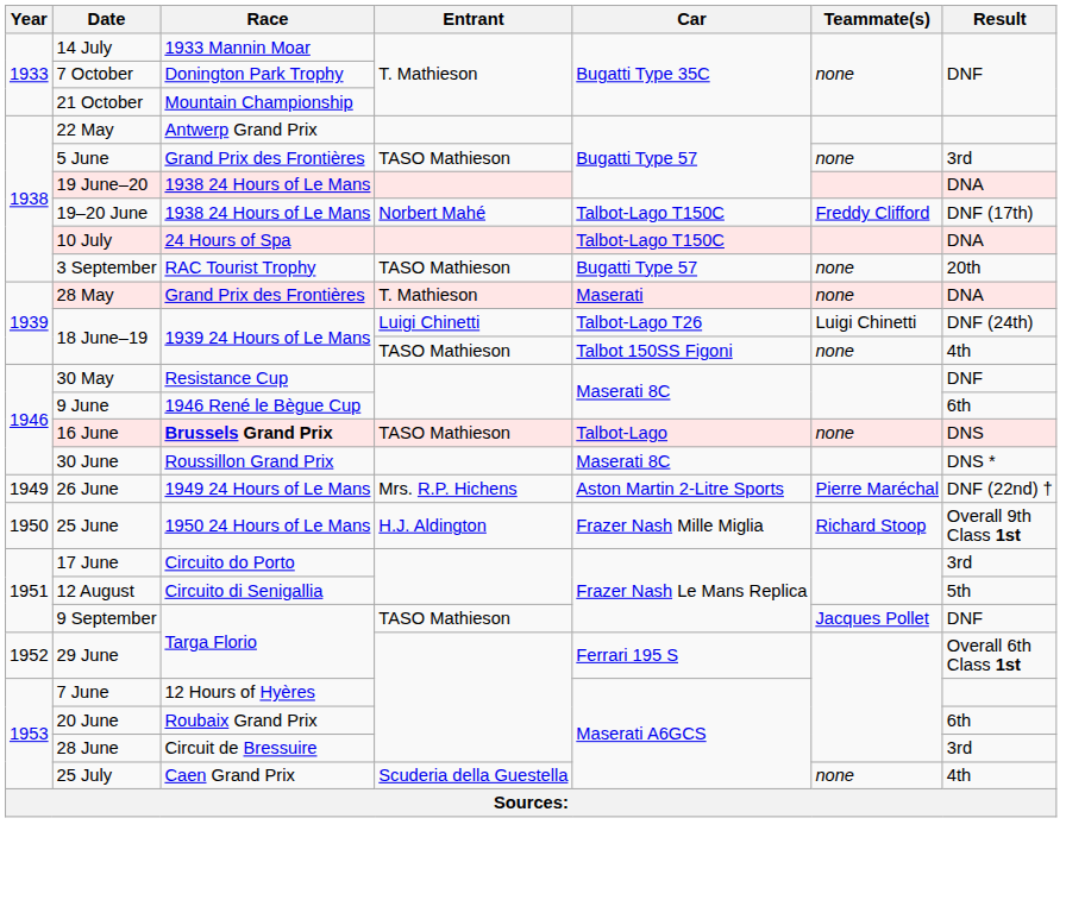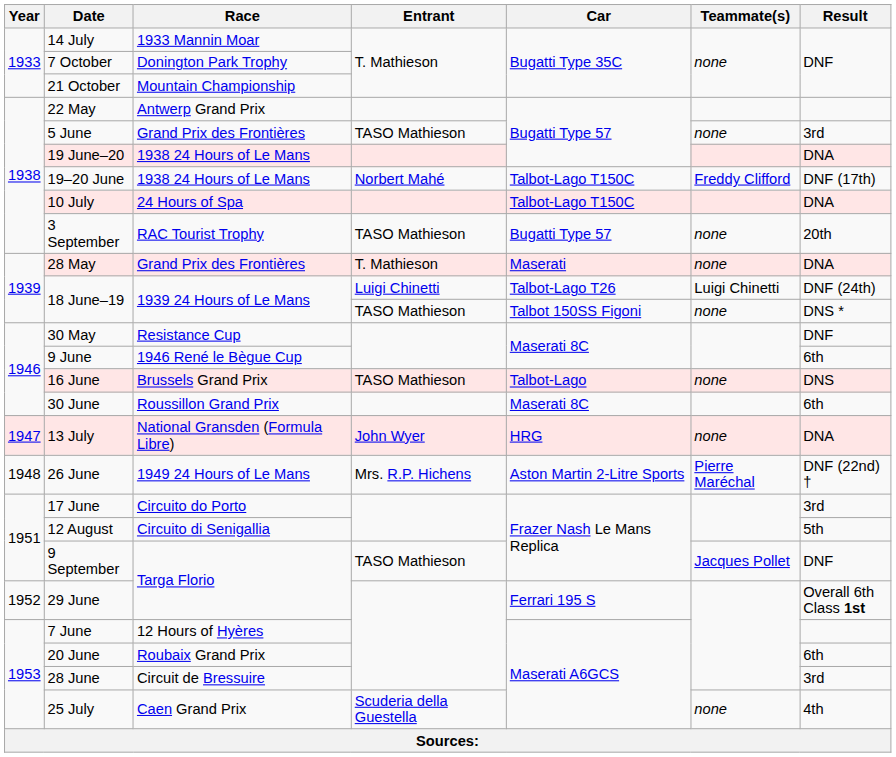 <table class="wikitable" style="font-size: 90%">
 <tr>
 <th>Year</th>
 <th>Date</th>
 <th>Race</th>
 <th>Entrant</th>
 <th>Car</th>
 <th>Teammate(s)</th>
 <th>Result</th>
 </tr>
 <tr>
 <td rowspan=3><a href='#'>1933</a></td>
 <td>14 July</td>
 <td><a href='#'>1933 Mannin Moar</a></td>
 <td rowspan=3>T. Mathieson</td>
 <td rowspan=3><a href='#'>Bugatti Type 35C</a></td>
 <td rowspan=3><em>none</em></td>
 <td rowspan=3>DNF</td>
 </tr>
 <tr>
 <td>7 October</td>
 <td><a href='#'>Donington Park Trophy</a></td>
 </tr>
 <tr>
 <td>21 October</td>
 <td><a href='#'>Mountain Championship</a></td>
 </tr>
 <tr>
 <td rowspan=6><a href='#'>1938</a></td>
 <td>22 May</td>
 <td><a href='#'>Antwerp</a> Grand Prix</td>
 <td></td>
 <td rowspan=3><a href='#'>Bugatti Type 57</a></td>
 <td></td>
 <td></td>
 </tr>
 <tr>
 <td>5 June</td>
 <td><a href='#'>Grand Prix des Frontières</a></td>
 <td>TASO Mathieson</td>
 <td><em>none</em></td>
 <td>3rd</td>
 </tr>
 <tr>
 <td style="background:#ffe6e6;">19 June–20</td>
 <td style="background:#ffe6e6;"><a href='#'>1938 24 Hours of Le Mans</a></td>
 <td style="background:#ffe6e6;"></td>
 <td style="background:#ffe6e6;"></td>
 <td style="background:#ffe6e6;">DNA</td>
 </tr>
 <tr>
 <td>19–20 June</td>
 <td><a href='#'>1938 24 Hours of Le Mans</a></td>
 <td><a href='#'>Norbert Mahé</a></td>
 <td><a href='#'>Talbot-Lago T150C</a></td>
 <td><a href='#'>Freddy Clifford</a></td>
 <td>DNF (17th)</td>
 </tr>
 <tr>
 <td style="background:#ffe6e6;">10 July</td>
 <td style="background:#ffe6e6;"><a href='#'>24 Hours of Spa</a></td>
 <td style="background:#ffe6e6;"></td>
 <td style="background:#ffe6e6;"><a href='#'>Talbot-Lago T150C</a></td>
 <td style="background:#ffe6e6;"></td>
 <td style="background:#ffe6e6;">DNA</td>
 </tr>
 <tr>
 <td>3 September</td>
 <td><a href='#'>RAC Tourist Trophy</a></td>
 <td>TASO Mathieson</td>
 <td><a href='#'>Bugatti Type 57</a></td>
 <td><em>none</em></td>
 <td>20th</td>
 </tr>
 <tr>
 <td rowspan=3><a href='#'>1939</a></td>
 <td style="background:#ffe6e6;">28 May</td>
 <td style="background:#ffe6e6;"><a href='#'>Grand Prix des Frontières</a></td>
 <td style="background:#ffe6e6;">T. Mathieson</td>
 <td style="background:#ffe6e6;"><a href='#'>Maserati</a></td>
 <td style="background:#ffe6e6;"><em>none</em></td>
 <td style="background:#ffe6e6;">DNA</td>
 </tr>
 <tr>
 <td rowspan=2>18 June–19</td>
 <td rowspan=2><a href='#'>1939 24 Hours of Le Mans</a></td>
 <td><a href='#'>Luigi Chinetti</a></td>
 <td><a href='#'>Talbot-Lago T26</a></td>
 <td>Luigi Chinetti</td>
 <td>DNF (24th)</td>
 </tr>
 <tr>
 <td>TASO Mathieson</td>
 <td><a href='#'>Talbot 150SS Figoni</a></td>
 <td><em>none</em></td>
-<td>4th</td>
+<td>DNS *</td>
 </tr>
 <tr>
 <td rowspan=4><a href='#'>1946</a></td>
 <td>30 May</td>
 <td><a href='#'>Resistance Cup</a></td>
 <td rowspan=2></td>
 <td rowspan=2><a href='#'>Maserati 8C</a></td>
 <td rowspan=2></td>
 <td>DNF</td>
 </tr>
 <tr>
 <td>9 June</td>
 <td><a href='#'>1946 René le Bègue Cup</a></td>
 <td>6th</td>
 </tr>
 <tr>
 <td style="background:#ffe6e6;">16 June</td>
-<td style="background:#ffe6e6;"><strong><a href='#'>Brussels</a> Grand Prix</strong></td>
+<td style="background:#ffe6e6;"><a href='#'>Brussels</a> Grand Prix</td>
 <td style="background:#ffe6e6;">TASO Mathieson</td>
 <td style="background:#ffe6e6;"><a href='#'>Talbot-Lago</a></td>
 <td style="background:#ffe6e6;"><em>none</em></td>
 <td style="background:#ffe6e6;">DNS</td>
 </tr>
 <tr>
 <td>30 June</td>
 <td><a href='#'>Roussillon Grand Prix</a></td>
 <td></td>
 <td><a href='#'>Maserati 8C</a></td>
 <td></td>
-<td>DNS *</td>
+<td>6th</td>
 </tr>
 <tr>
-<td>1949</td>
+<td style="background:#ffe6e6;"><a href='#'>1947</a></td>
+<td style="background:#ffe6e6;">13 July</td>
+<td style="background:#ffe6e6;"><a href='#'>National Gransden</a> (<a href='#'>Formula Libre</a>)</td>
+<td style="background:#ffe6e6;"><a href='#'>John Wyer</a></td>
+<td style="background:#ffe6e6;"><a href='#'>HRG</a></td>
+<td style="background:#ffe6e6;"><em>none</em></td>
+<td style="background:#ffe6e6;">DNA</td>
+</tr>
+<tr>
+<td>1948</td>
 <td>26 June</td>
 <td><a href='#'>1949 24 Hours of Le Mans</a></td>
 <td>Mrs. <a href='#'>R.P. Hichens</a></td>
 <td><a href='#'>Aston Martin 2-Litre Sports</a></td>
 <td><a href='#'>Pierre Maréchal</a></td>
 <td>DNF (22nd) †</td>
-</tr>
-<tr>
-<td>1950</td>
-<td>25 June</td>
-<td><a href='#'>1950 24 Hours of Le Mans</a></td>
-<td><a href='#'>H.J. Aldington</a></td>
-<td><a href='#'>Frazer Nash</a> Mille Miglia</td>
-<td><a href='#'>Richard Stoop</a></td>
-<td>Overall 9th<br>Class <strong>1st</strong></td>
 </tr>
 <tr>
 <td rowspan=3>1951</td>
 <td>17 June</td>
 <td><a href='#'>Circuito do Porto</a></td>
 <td rowspan=2></td>
 <td rowspan=3><a href='#'>Frazer Nash</a> Le Mans Replica</td>
 <td rowspan=2></td>
 <td>3rd</td>
 </tr>
 <tr>
 <td>12 August</td>
 <td><a href='#'>Circuito di Senigallia</a></td>
 <td>5th</td>
 </tr>
 <tr>
 <td>9 September</td>
 <td rowspan=2><a href='#'>Targa Florio</a></td>
 <td>TASO Mathieson</td>
 <td><a href='#'>Jacques Pollet</a></td>
 <td>DNF</td>
 </tr>
 <tr>
 <td>1952</td>
 <td>29 June</td>
 <td rowspan=4></td>
 <td><a href='#'>Ferrari 195 S</a> </td>
 <td rowspan=4></td>
 <td>Overall 6th<br>Class <strong>1st</strong></td>
 </tr>
 <tr>
 <td rowspan=4><a href='#'>1953</a></td>
 <td>7 June</td>
 <td>12 Hours of <a href='#'>Hyères</a></td>
 <td rowspan=4><a href='#'>Maserati A6GCS</a></td>
 <td></td>
 </tr>
 <tr>
 <td>20 June</td>
 <td><a href='#'>Roubaix</a> Grand Prix</td>
 <td>6th</td>
 </tr>
 <tr>
 <td>28 June</td>
 <td>Circuit de <a href='#'>Bressuire</a></td>
 <td>3rd</td>
 </tr>
 <tr>
 <td>25 July</td>
 <td><a href='#'>Caen</a> Grand Prix</td>
 <td><a href='#'>Scuderia della Guestella</a></td>
 <td><em>none</em></td>
 <td>4th</td>
 </tr>
 <tr>
 <th colspan=7>Sources:</th>
 </tr>
 </table>
